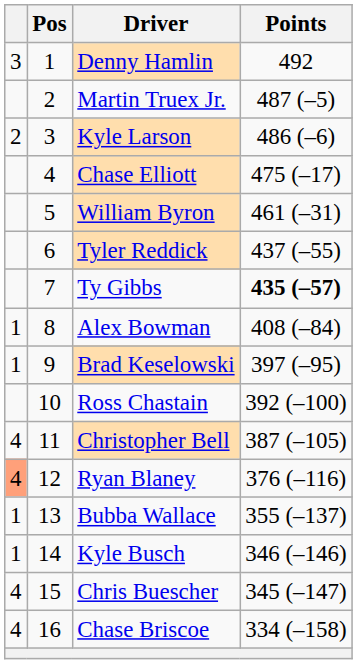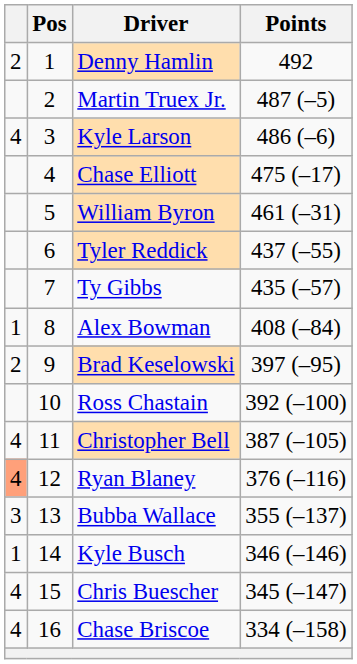 <table class="wikitable" style="font-size: 95%;">
 <tr>
 <th></th>
 <th>Pos</th>
 <th>Driver</th>
 <th>Points</th>
 </tr>
 <tr>
-<td align="left"> 3</td>
+<td align="left"> 2</td>
 <td style="text-align:center;">1</td>
 <td style="background:#FFDEAD;"><a href='#'>Denny Hamlin</a></td>
 <td style="text-align:center;">492</td>
 </tr>
 <tr>
 <td align="left"></td>
 <td style="text-align:center;">2</td>
 <td><a href='#'>Martin Truex Jr.</a></td>
 <td style="text-align:center;">487 (–5)</td>
 </tr>
 <tr>
-<td align="left"> 2</td>
+<td align="left"> 4</td>
 <td style="text-align:center;">3</td>
 <td style="background:#FFDEAD;"><a href='#'>Kyle Larson</a></td>
 <td style="text-align:center;">486 (–6)</td>
 </tr>
 <tr>
 <td align="left"></td>
 <td style="text-align:center;">4</td>
 <td style="background:#FFDEAD;"><a href='#'>Chase Elliott</a></td>
 <td style="text-align:center;">475 (–17)</td>
 </tr>
 <tr>
 <td align="left"></td>
 <td style="text-align:center;">5</td>
 <td style="background:#FFDEAD;"><a href='#'>William Byron</a></td>
 <td style="text-align:center;">461 (–31)</td>
 </tr>
 <tr>
 <td align="left"></td>
 <td style="text-align:center;">6</td>
 <td style="background:#FFDEAD;"><a href='#'>Tyler Reddick</a></td>
 <td style="text-align:center;">437 (–55)</td>
 </tr>
 <tr>
 <td align="left"></td>
 <td style="text-align:center;">7</td>
 <td><a href='#'>Ty Gibbs</a></td>
-<td style="text-align:center;"><strong>435 (–57)</strong></td>
+<td style="text-align:center;">435 (–57)</td>
 </tr>
 <tr>
 <td align="left"> 1</td>
 <td style="text-align:center;">8</td>
 <td><a href='#'>Alex Bowman</a></td>
 <td style="text-align:center;">408 (–84)</td>
 </tr>
 <tr>
-<td align="left"> 1</td>
+<td align="left"> 2</td>
 <td style="text-align:center;">9</td>
 <td style="background:#FFDEAD;"><a href='#'>Brad Keselowski</a></td>
 <td style="text-align:center;">397 (–95)</td>
 </tr>
 <tr>
 <td align="left"></td>
 <td style="text-align:center;">10</td>
 <td><a href='#'>Ross Chastain</a></td>
 <td style="text-align:center;">392 (–100)</td>
 </tr>
 <tr>
 <td align="left"> 4</td>
 <td style="text-align:center;">11</td>
 <td style="background:#FFDEAD;"><a href='#'>Christopher Bell</a></td>
 <td style="text-align:center;">387 (–105)</td>
 </tr>
 <tr>
 <td align="left" style="background: lightsalmon;"> 4</td>
 <td style="text-align:center;">12</td>
 <td><a href='#'>Ryan Blaney</a></td>
 <td style="text-align:center;">376 (–116)</td>
 </tr>
 <tr>
-<td align="left"> 1</td>
+<td align="left"> 3</td>
 <td style="text-align:center;">13</td>
 <td><a href='#'>Bubba Wallace</a></td>
 <td style="text-align:center;">355 (–137)</td>
 </tr>
 <tr>
 <td align="left"> 1</td>
 <td style="text-align:center;">14</td>
 <td><a href='#'>Kyle Busch</a></td>
 <td style="text-align:center;">346 (–146)</td>
 </tr>
 <tr>
 <td align="left"> 4</td>
 <td style="text-align:center;">15</td>
 <td><a href='#'>Chris Buescher</a></td>
 <td style="text-align:center;">345 (–147)</td>
 </tr>
 <tr>
 <td align="left"> 4</td>
 <td style="text-align:center;">16</td>
 <td><a href='#'>Chase Briscoe</a></td>
 <td style="text-align:center;">334 (–158)</td>
 </tr>
 <tr class="sortbottom">
 <th colspan="9"></th>
 </tr>
 </table>
